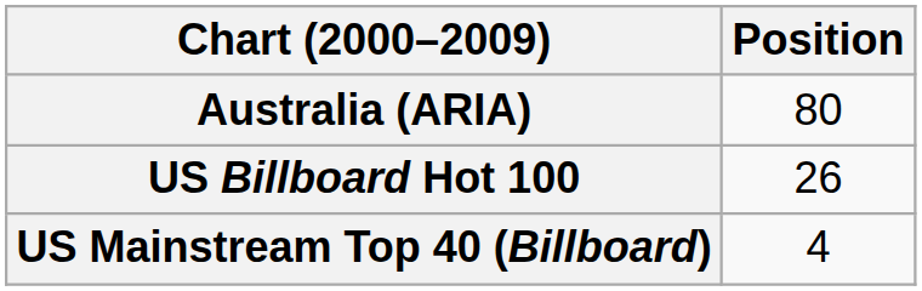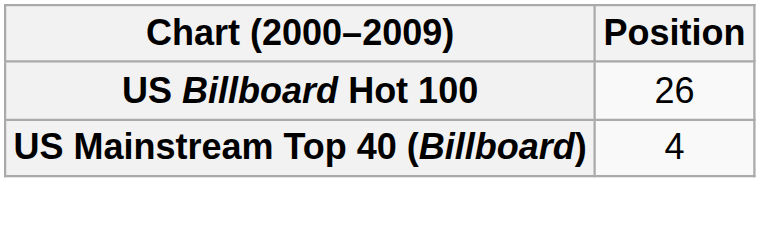 <table class="wikitable sortable plainrowheaders" style="text-align:center">
 <tr>
 <th scope="col">Chart (2000–2009)</th>
 <th scope="col">Position</th>
-</tr>
-<tr>
-<th scope="row">Australia (ARIA)</th>
-<td>80</td>
 </tr>
 <tr>
 <th scope="row">US <em>Billboard</em> Hot 100</th>
 <td>26</td>
 </tr>
 <tr>
 <th scope="row">US Mainstream Top 40 (<em>Billboard</em>)</th>
 <td>4</td>
 </tr>
 </table>
